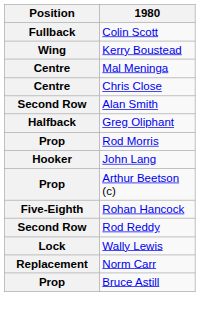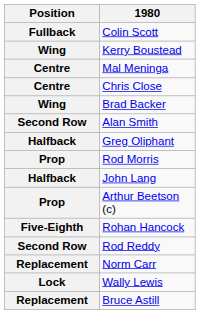 <table class="wikitable">
 <tr>
 <th style="width:125px;">Position</th>
 <th style="width:125px;">1980</th>
 </tr>
 <tr>
 <th>Fullback</th>
 <td> <a href='#'>Colin Scott</a></td>
 </tr>
 <tr>
 <th>Wing</th>
 <td> <a href='#'>Kerry Boustead</a></td>
 </tr>
 <tr>
 <th>Centre</th>
 <td> <a href='#'>Mal Meninga</a></td>
 </tr>
 <tr>
 <th>Centre</th>
 <td> <a href='#'>Chris Close</a></td>
 </tr>
 <tr>
+<th>Wing</th>
+<td> <a href='#'>Brad Backer</a></td>
+</tr>
+<tr>
 <th>Second Row</th>
 <td> <a href='#'>Alan Smith</a></td>
 </tr>
 <tr>
 <th>Halfback</th>
 <td> <a href='#'>Greg Oliphant</a></td>
 </tr>
 <tr>
 <th>Prop</th>
 <td> <a href='#'>Rod Morris</a></td>
 </tr>
 <tr>
-<th>Hooker</th>
+<th>Halfback</th>
 <td> <a href='#'>John Lang</a></td>
 </tr>
 <tr>
 <th>Prop</th>
 <td> <a href='#'>Arthur Beetson</a> (c)</td>
 </tr>
 <tr>
 <th>Five-Eighth</th>
 <td> <a href='#'>Rohan Hancock</a></td>
 </tr>
 <tr>
 <th>Second Row</th>
 <td> <a href='#'>Rod Reddy</a></td>
 </tr>
 <tr>
+<th>Replacement</th>
+<td> <a href='#'>Norm Carr</a></td>
+</tr>
+<tr>
 <th>Lock</th>
 <td> <a href='#'>Wally Lewis</a></td>
 </tr>
 <tr>
 <th>Replacement</th>
-<td> <a href='#'>Norm Carr</a></td>
-</tr>
-<tr>
-<th>Prop</th>
 <td><a href='#'>Bruce Astill</a></td>
 </tr>
 </table>
